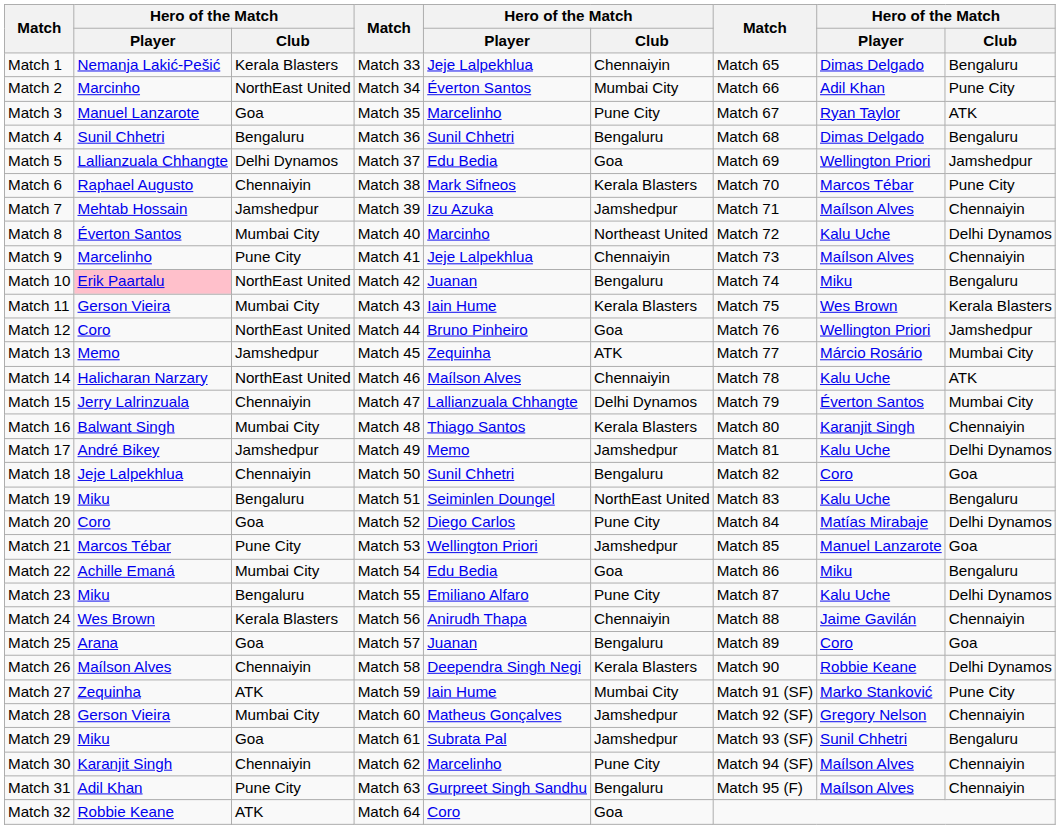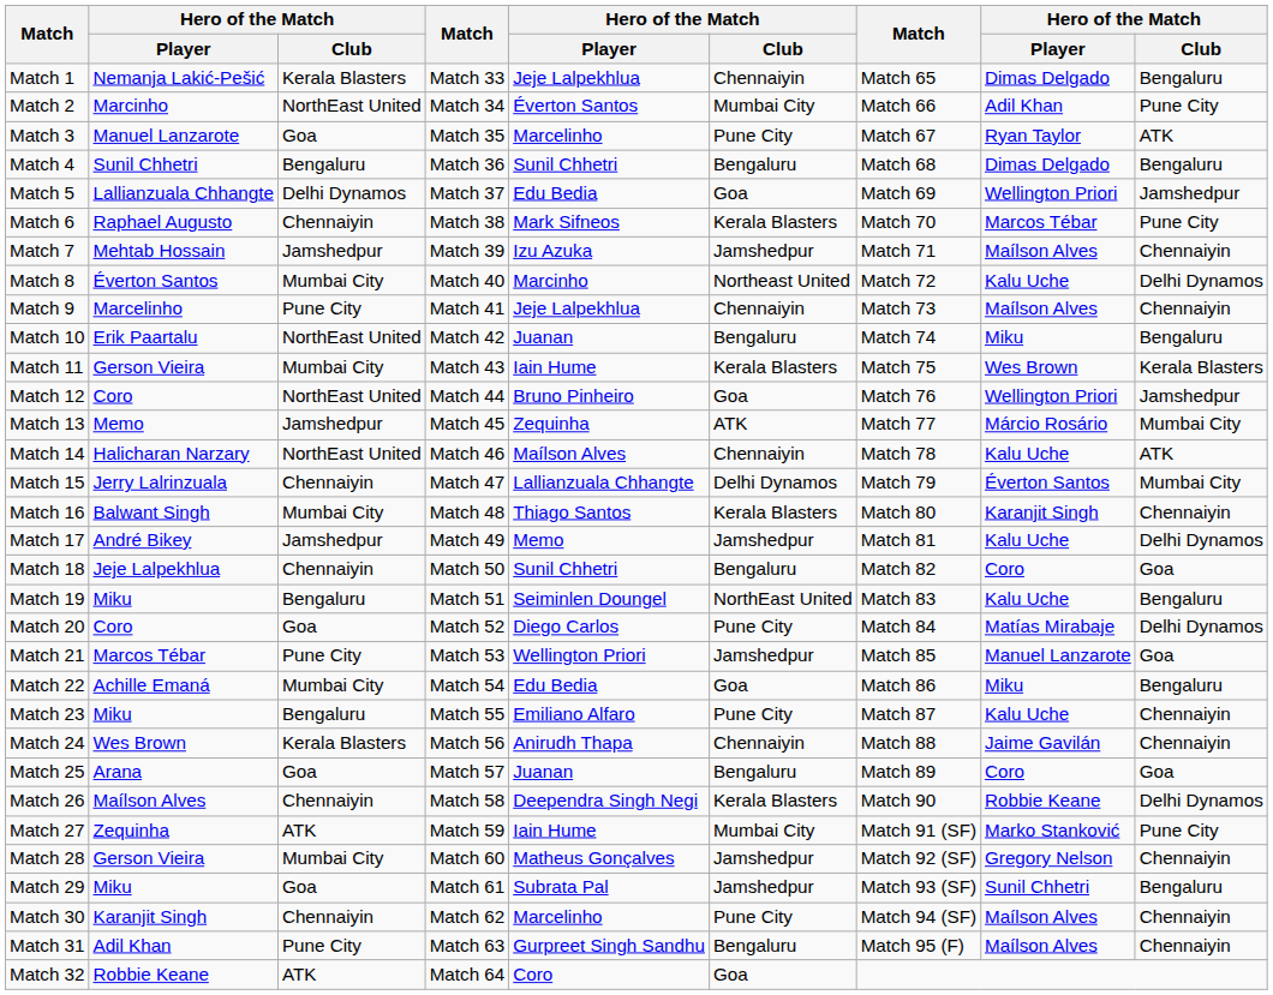 <table class="wikitable">
 <tr>
 <th rowspan="2">Match</th>
 <th colspan="2">Hero of the Match</th>
 <th rowspan="2">Match</th>
 <th colspan="2">Hero of the Match</th>
 <th rowspan="2">Match</th>
 <th colspan="2">Hero of the Match</th>
 </tr>
 <tr>
 <th>Player</th>
 <th>Club</th>
 <th>Player</th>
 <th>Club</th>
 <th>Player</th>
 <th>Club</th>
 </tr>
 <tr>
 <td>Match 1</td>
 <td> <a href='#'>Nemanja Lakić-Pešić</a></td>
 <td>Kerala Blasters</td>
 <td>Match 33</td>
 <td> <a href='#'>Jeje Lalpekhlua</a></td>
 <td>Chennaiyin</td>
 <td>Match 65</td>
 <td> <a href='#'>Dimas Delgado</a></td>
 <td>Bengaluru</td>
 </tr>
 <tr>
 <td>Match 2</td>
 <td> <a href='#'>Marcinho</a></td>
 <td>NorthEast United</td>
 <td>Match 34</td>
 <td> <a href='#'>Éverton Santos</a></td>
 <td>Mumbai City</td>
 <td>Match 66</td>
 <td> <a href='#'>Adil Khan</a></td>
 <td>Pune City</td>
 </tr>
 <tr>
 <td>Match 3</td>
 <td> <a href='#'>Manuel Lanzarote</a></td>
 <td>Goa</td>
 <td>Match 35</td>
 <td> <a href='#'>Marcelinho</a></td>
 <td>Pune City</td>
 <td>Match 67</td>
 <td> <a href='#'>Ryan Taylor</a></td>
 <td>ATK</td>
 </tr>
 <tr>
 <td>Match 4</td>
 <td> <a href='#'>Sunil Chhetri</a></td>
 <td>Bengaluru</td>
 <td>Match 36</td>
 <td> <a href='#'>Sunil Chhetri</a></td>
 <td>Bengaluru</td>
 <td>Match 68</td>
 <td> <a href='#'>Dimas Delgado</a></td>
 <td>Bengaluru</td>
 </tr>
 <tr>
 <td>Match 5</td>
 <td> <a href='#'>Lallianzuala Chhangte</a></td>
 <td>Delhi Dynamos</td>
 <td>Match 37</td>
 <td> <a href='#'>Edu Bedia</a></td>
 <td>Goa</td>
 <td>Match 69</td>
 <td> <a href='#'>Wellington Priori</a></td>
 <td>Jamshedpur</td>
 </tr>
 <tr>
 <td>Match 6</td>
 <td> <a href='#'>Raphael Augusto</a></td>
 <td>Chennaiyin</td>
 <td>Match 38</td>
 <td> <a href='#'>Mark Sifneos</a></td>
 <td>Kerala Blasters</td>
 <td>Match 70</td>
 <td> <a href='#'>Marcos Tébar</a></td>
 <td>Pune City</td>
 </tr>
 <tr>
 <td>Match 7</td>
 <td> <a href='#'>Mehtab Hossain</a></td>
 <td>Jamshedpur</td>
 <td>Match 39</td>
 <td> <a href='#'>Izu Azuka</a></td>
 <td>Jamshedpur</td>
 <td>Match 71</td>
 <td> <a href='#'>Maílson Alves</a></td>
 <td>Chennaiyin</td>
 </tr>
 <tr>
 <td>Match 8</td>
 <td> <a href='#'>Éverton Santos</a></td>
 <td>Mumbai City</td>
 <td>Match 40</td>
 <td> <a href='#'>Marcinho</a></td>
 <td>Northeast United</td>
 <td>Match 72</td>
 <td> <a href='#'>Kalu Uche</a></td>
 <td>Delhi Dynamos</td>
 </tr>
 <tr>
 <td>Match 9</td>
 <td> <a href='#'>Marcelinho</a></td>
 <td>Pune City</td>
 <td>Match 41</td>
 <td> <a href='#'>Jeje Lalpekhlua</a></td>
 <td>Chennaiyin</td>
 <td>Match 73</td>
 <td> <a href='#'>Maílson Alves</a></td>
 <td>Chennaiyin</td>
 </tr>
 <tr>
 <td>Match 10</td>
-<td style="background: pink;"> <a href='#'>Erik Paartalu</a></td>
+<td> <a href='#'>Erik Paartalu</a></td>
 <td>NorthEast United</td>
 <td>Match 42</td>
 <td> <a href='#'>Juanan</a></td>
 <td>Bengaluru</td>
 <td>Match 74</td>
 <td> <a href='#'>Miku</a></td>
 <td>Bengaluru</td>
 </tr>
 <tr>
 <td>Match 11</td>
 <td> <a href='#'>Gerson Vieira</a></td>
 <td>Mumbai City</td>
 <td>Match 43</td>
 <td> <a href='#'>Iain Hume</a></td>
 <td>Kerala Blasters</td>
 <td>Match 75</td>
 <td> <a href='#'>Wes Brown</a></td>
 <td>Kerala Blasters</td>
 </tr>
 <tr>
 <td>Match 12</td>
 <td> <a href='#'>Coro</a></td>
 <td>NorthEast United</td>
 <td>Match 44</td>
 <td> <a href='#'>Bruno Pinheiro</a></td>
 <td>Goa</td>
 <td>Match 76</td>
 <td> <a href='#'>Wellington Priori</a></td>
 <td>Jamshedpur</td>
 </tr>
 <tr>
 <td>Match 13</td>
 <td> <a href='#'>Memo</a></td>
 <td>Jamshedpur</td>
 <td>Match 45</td>
 <td> <a href='#'>Zequinha</a></td>
 <td>ATK</td>
 <td>Match 77</td>
 <td> <a href='#'>Márcio Rosário</a></td>
 <td>Mumbai City</td>
 </tr>
 <tr>
 <td>Match 14</td>
 <td> <a href='#'>Halicharan Narzary</a></td>
 <td>NorthEast United</td>
 <td>Match 46</td>
 <td> <a href='#'>Maílson Alves</a></td>
 <td>Chennaiyin</td>
 <td>Match 78</td>
 <td> <a href='#'>Kalu Uche</a></td>
 <td>ATK</td>
 </tr>
 <tr>
 <td>Match 15</td>
 <td> <a href='#'>Jerry Lalrinzuala</a></td>
 <td>Chennaiyin</td>
 <td>Match 47</td>
 <td> <a href='#'>Lallianzuala Chhangte</a></td>
 <td>Delhi Dynamos</td>
 <td>Match 79</td>
 <td> <a href='#'>Éverton Santos</a></td>
 <td>Mumbai City</td>
 </tr>
 <tr>
 <td>Match 16</td>
 <td> <a href='#'>Balwant Singh</a></td>
 <td>Mumbai City</td>
 <td>Match 48</td>
 <td> <a href='#'>Thiago Santos</a></td>
 <td>Kerala Blasters</td>
 <td>Match 80</td>
 <td> <a href='#'>Karanjit Singh</a></td>
 <td>Chennaiyin</td>
 </tr>
 <tr>
 <td>Match 17</td>
 <td> <a href='#'>André Bikey</a></td>
 <td>Jamshedpur</td>
 <td>Match 49</td>
 <td> <a href='#'>Memo</a></td>
 <td>Jamshedpur</td>
 <td>Match 81</td>
 <td> <a href='#'>Kalu Uche</a></td>
 <td>Delhi Dynamos</td>
 </tr>
 <tr>
 <td>Match 18</td>
 <td> <a href='#'>Jeje Lalpekhlua</a></td>
 <td>Chennaiyin</td>
 <td>Match 50</td>
 <td> <a href='#'>Sunil Chhetri</a></td>
 <td>Bengaluru</td>
 <td>Match 82</td>
 <td> <a href='#'>Coro</a></td>
 <td>Goa</td>
 </tr>
 <tr>
 <td>Match 19</td>
 <td> <a href='#'>Miku</a></td>
 <td>Bengaluru</td>
 <td>Match 51</td>
 <td> <a href='#'>Seiminlen Doungel</a></td>
 <td>NorthEast United</td>
 <td>Match 83</td>
 <td> <a href='#'>Kalu Uche</a></td>
 <td>Bengaluru</td>
 </tr>
 <tr>
 <td>Match 20</td>
 <td> <a href='#'>Coro</a></td>
 <td>Goa</td>
 <td>Match 52</td>
 <td> <a href='#'>Diego Carlos</a></td>
 <td>Pune City</td>
 <td>Match 84</td>
 <td> <a href='#'>Matías Mirabaje</a></td>
 <td>Delhi Dynamos</td>
 </tr>
 <tr>
 <td>Match 21</td>
 <td> <a href='#'>Marcos Tébar</a></td>
 <td>Pune City</td>
 <td>Match 53</td>
 <td> <a href='#'>Wellington Priori</a></td>
 <td>Jamshedpur</td>
 <td>Match 85</td>
 <td> <a href='#'>Manuel Lanzarote</a></td>
 <td>Goa</td>
 </tr>
 <tr>
 <td>Match 22</td>
 <td> <a href='#'>Achille Emaná</a></td>
 <td>Mumbai City</td>
 <td>Match 54</td>
 <td> <a href='#'>Edu Bedia</a></td>
 <td>Goa</td>
 <td>Match 86</td>
 <td> <a href='#'>Miku</a></td>
 <td>Bengaluru</td>
 </tr>
 <tr>
 <td>Match 23</td>
 <td> <a href='#'>Miku</a></td>
 <td>Bengaluru</td>
 <td>Match 55</td>
 <td> <a href='#'>Emiliano Alfaro</a></td>
 <td>Pune City</td>
 <td>Match 87</td>
 <td> <a href='#'>Kalu Uche</a></td>
-<td>Delhi Dynamos</td>
+<td>Chennaiyin</td>
 </tr>
 <tr>
 <td>Match 24</td>
 <td> <a href='#'>Wes Brown</a></td>
 <td>Kerala Blasters</td>
 <td>Match 56</td>
 <td> <a href='#'>Anirudh Thapa</a></td>
 <td>Chennaiyin</td>
 <td>Match 88</td>
 <td> <a href='#'>Jaime Gavilán</a></td>
 <td>Chennaiyin</td>
 </tr>
 <tr>
 <td>Match 25</td>
 <td> <a href='#'>Arana</a></td>
 <td>Goa</td>
 <td>Match 57</td>
 <td> <a href='#'>Juanan</a></td>
 <td>Bengaluru</td>
 <td>Match 89</td>
 <td> <a href='#'>Coro</a></td>
 <td>Goa</td>
 </tr>
 <tr>
 <td>Match 26</td>
 <td> <a href='#'>Maílson Alves</a></td>
 <td>Chennaiyin</td>
 <td>Match 58</td>
 <td> <a href='#'>Deependra Singh Negi</a></td>
 <td>Kerala Blasters</td>
 <td>Match 90</td>
 <td> <a href='#'>Robbie Keane</a></td>
 <td>Delhi Dynamos</td>
 </tr>
 <tr>
 <td>Match 27</td>
 <td> <a href='#'>Zequinha</a></td>
 <td>ATK</td>
 <td>Match 59</td>
 <td> <a href='#'>Iain Hume</a></td>
 <td>Mumbai City</td>
 <td>Match 91 (SF)</td>
 <td> <a href='#'>Marko Stanković</a></td>
 <td>Pune City</td>
 </tr>
 <tr>
 <td>Match 28</td>
 <td> <a href='#'>Gerson Vieira</a></td>
 <td>Mumbai City</td>
 <td>Match 60</td>
 <td> <a href='#'>Matheus Gonçalves</a></td>
 <td>Jamshedpur</td>
 <td>Match 92 (SF)</td>
 <td> <a href='#'>Gregory Nelson</a></td>
 <td>Chennaiyin</td>
 </tr>
 <tr>
 <td>Match 29</td>
 <td> <a href='#'>Miku</a></td>
 <td>Goa</td>
 <td>Match 61</td>
 <td> <a href='#'>Subrata Pal</a></td>
 <td>Jamshedpur</td>
 <td>Match 93 (SF)</td>
 <td> <a href='#'>Sunil Chhetri</a></td>
 <td>Bengaluru</td>
 </tr>
 <tr>
 <td>Match 30</td>
 <td> <a href='#'>Karanjit Singh</a></td>
 <td>Chennaiyin</td>
 <td>Match 62</td>
 <td> <a href='#'>Marcelinho</a></td>
 <td>Pune City</td>
 <td>Match 94 (SF)</td>
 <td> <a href='#'>Maílson Alves</a></td>
 <td>Chennaiyin</td>
 </tr>
 <tr>
 <td>Match 31</td>
 <td> <a href='#'>Adil Khan</a></td>
 <td>Pune City</td>
 <td>Match 63</td>
 <td> <a href='#'>Gurpreet Singh Sandhu</a></td>
 <td>Bengaluru</td>
 <td>Match 95 (F)</td>
 <td> <a href='#'>Maílson Alves</a></td>
 <td>Chennaiyin</td>
 </tr>
 <tr>
 <td>Match 32</td>
 <td> <a href='#'>Robbie Keane</a></td>
 <td>ATK</td>
 <td>Match 64</td>
 <td> <a href='#'>Coro</a></td>
 <td>Goa</td>
 <td colspan="3"></td>
 </tr>
 </table>
